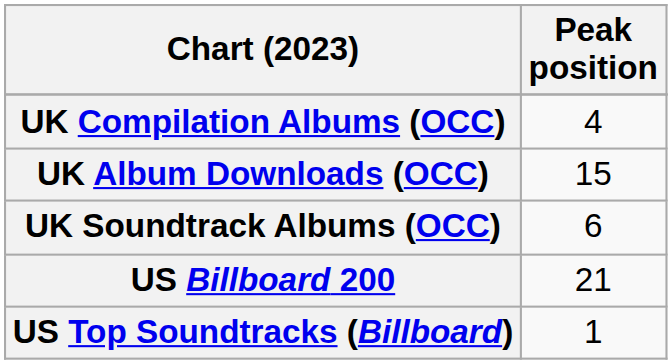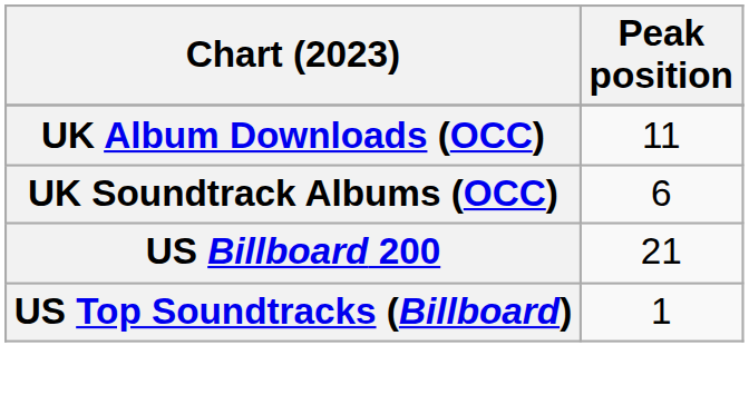 <table class="wikitable sortable plainrowheaders" style="text-align:center;">
 <tr>
 <th scope="col">Chart (2023)</th>
 <th scope="col">Peak<br>position</th>
 </tr>
 <tr>
 </tr>
 <tr>
 </tr>
 <tr>
 </tr>
 <tr>
-<th scope="row">UK <a href='#'>Compilation Albums</a> (<a href='#'>OCC</a>)</th>
-<td>4</td>
-</tr>
-<tr>
 <th scope="row">UK <a href='#'>Album Downloads</a> (<a href='#'>OCC</a>)</th>
-<td>15</td>
+<td>11</td>
 </tr>
 <tr>
 <th scope="row">UK Soundtrack Albums (<a href='#'>OCC</a>)</th>
 <td>6</td>
 </tr>
 <tr>
 <th scope="row">US <a href='#'><em>Billboard</em> 200</a></th>
 <td>21</td>
 </tr>
 <tr>
 <th scope="row">US <a href='#'>Top Soundtracks</a> (<em><a href='#'>Billboard</a></em>)</th>
 <td>1</td>
 </tr>
 </table>
